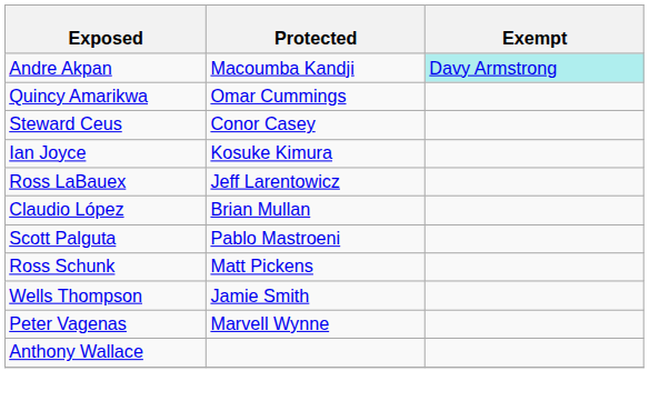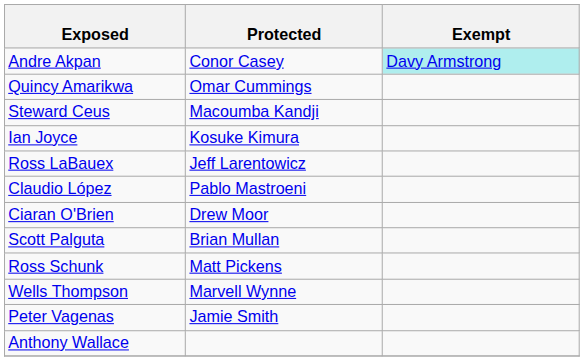 <table class="wikitable">
 <tr>
 <th style="width:23%"><br>Exposed</th>
 <th style="width:25%"><br>Protected</th>
 <th style="width:25%"><br>Exempt</th>
 </tr>
 <tr>
 <td><a href='#'>Andre Akpan</a></td>
-<td><a href='#'>Macoumba Kandji</a></td>
+<td><a href='#'>Conor Casey</a></td>
 <td style="background: paleturquoise;"><a href='#'>Davy Armstrong</a></td>
 </tr>
 <tr>
 <td><a href='#'>Quincy Amarikwa</a></td>
 <td><a href='#'>Omar Cummings</a></td>
 <td></td>
 </tr>
 <tr>
 <td><a href='#'>Steward Ceus</a></td>
-<td><a href='#'>Conor Casey</a></td>
+<td><a href='#'>Macoumba Kandji</a></td>
 <td></td>
 </tr>
 <tr>
 <td><a href='#'>Ian Joyce</a></td>
 <td><a href='#'>Kosuke Kimura</a></td>
 <td></td>
 </tr>
 <tr>
 <td><a href='#'>Ross LaBauex</a></td>
 <td><a href='#'>Jeff Larentowicz</a></td>
 <td></td>
 </tr>
 <tr>
 <td><a href='#'>Claudio López</a></td>
-<td><a href='#'>Brian Mullan</a></td>
+<td><a href='#'>Pablo Mastroeni</a></td>
+<td></td>
+</tr>
+<tr>
+<td><a href='#'>Ciaran O'Brien</a></td>
+<td><a href='#'>Drew Moor</a></td>
 <td></td>
 </tr>
 <tr>
 <td><a href='#'>Scott Palguta</a></td>
-<td><a href='#'>Pablo Mastroeni</a></td>
+<td><a href='#'>Brian Mullan</a></td>
 <td></td>
 </tr>
 <tr>
 <td><a href='#'>Ross Schunk</a></td>
 <td><a href='#'>Matt Pickens</a></td>
 <td></td>
 </tr>
 <tr>
 <td><a href='#'>Wells Thompson</a></td>
-<td><a href='#'>Jamie Smith</a></td>
+<td><a href='#'>Marvell Wynne</a></td>
 <td></td>
 </tr>
 <tr>
 <td><a href='#'>Peter Vagenas</a></td>
-<td><a href='#'>Marvell Wynne</a></td>
+<td><a href='#'>Jamie Smith</a></td>
 <td></td>
 </tr>
 <tr>
 <td><a href='#'>Anthony Wallace</a></td>
 <td></td>
 <td></td>
 </tr>
 <tr>
 </tr>
 </table>
